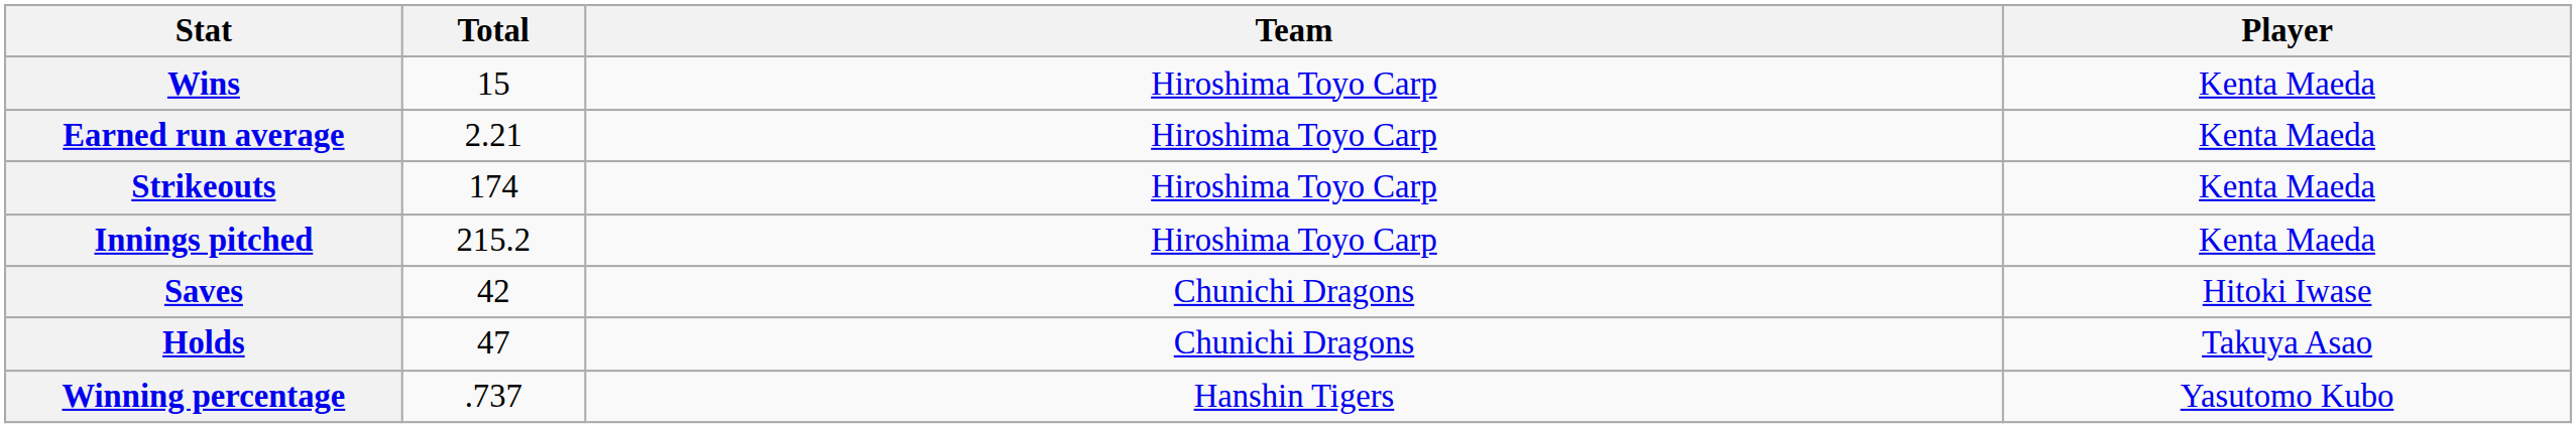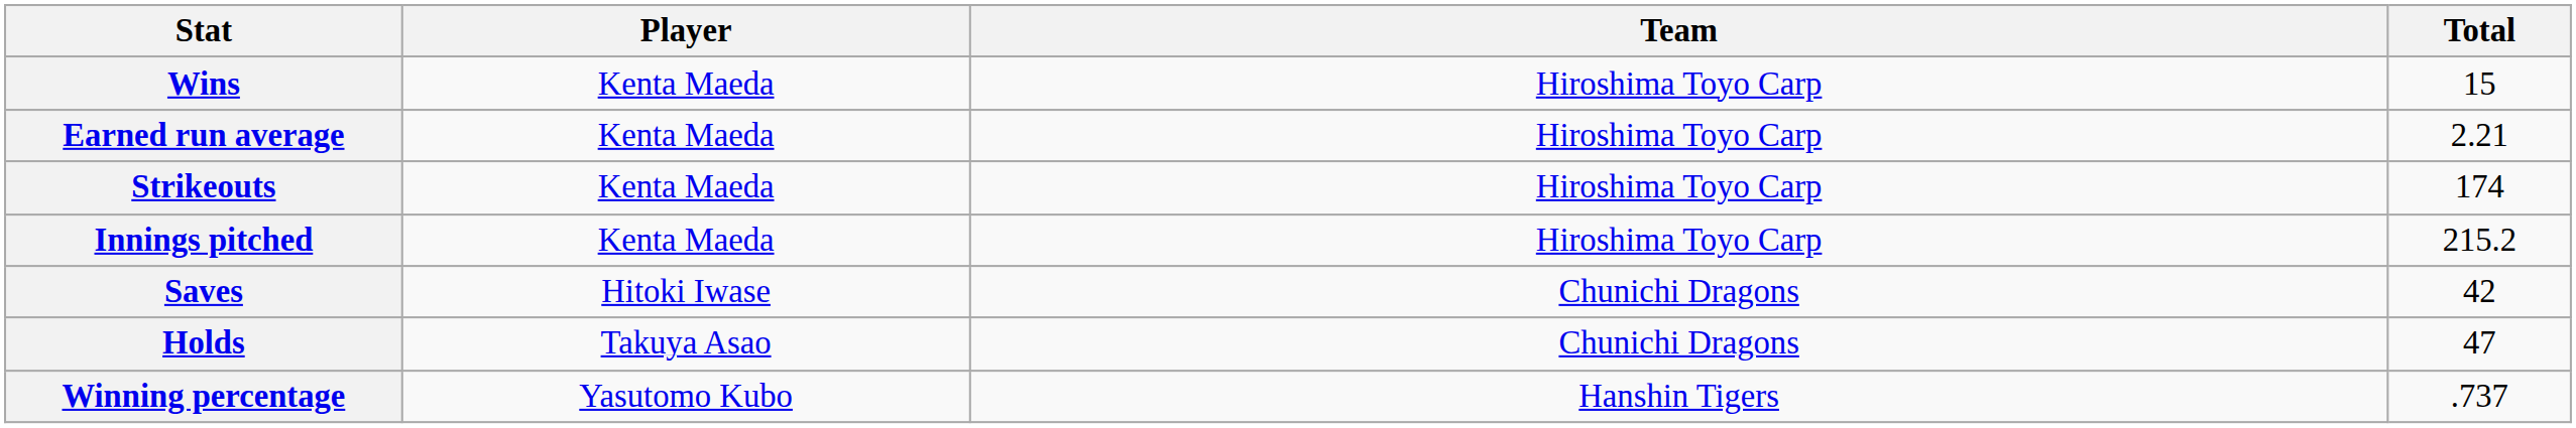 <table class="wikitable" style="text-align:center;">
 <tr>
 <th scope="col" style="width:7%;">Stat</th>
+<th scope="col" style="width:10%;">Player</th>
+<th scope="col" style="width:25%;">Team</th>
 <th scope="col" style="width:3%;">Total</th>
-<th scope="col" style="width:25%;">Team</th>
-<th scope="col" style="width:10%;">Player</th>
 </tr>
 <tr>
 <th scope="row" style="text-align:center;"><a href='#'>Wins</a></th>
+<td><a href='#'>Kenta Maeda</a></td>
+<td><a href='#'>Hiroshima Toyo Carp</a></td>
 <td>15</td>
-<td><a href='#'>Hiroshima Toyo Carp</a></td>
-<td><a href='#'>Kenta Maeda</a></td>
 </tr>
 <tr>
 <th scope="row" style="text-align:center;"><a href='#'>Earned run average</a></th>
+<td><a href='#'>Kenta Maeda</a></td>
+<td><a href='#'>Hiroshima Toyo Carp</a></td>
 <td>2.21</td>
-<td><a href='#'>Hiroshima Toyo Carp</a></td>
-<td><a href='#'>Kenta Maeda</a></td>
 </tr>
 <tr>
 <th scope="row" style="text-align:center;"><a href='#'>Strikeouts</a></th>
+<td><a href='#'>Kenta Maeda</a></td>
+<td><a href='#'>Hiroshima Toyo Carp</a></td>
 <td>174</td>
-<td><a href='#'>Hiroshima Toyo Carp</a></td>
-<td><a href='#'>Kenta Maeda</a></td>
 </tr>
 <tr>
 <th scope="row" style="text-align:center;"><a href='#'>Innings pitched</a></th>
+<td><a href='#'>Kenta Maeda</a></td>
+<td><a href='#'>Hiroshima Toyo Carp</a></td>
 <td>215.2</td>
-<td><a href='#'>Hiroshima Toyo Carp</a></td>
-<td><a href='#'>Kenta Maeda</a></td>
 </tr>
 <tr>
 <th scope="row" style="text-align:center;"><a href='#'>Saves</a></th>
+<td><a href='#'>Hitoki Iwase</a></td>
+<td><a href='#'>Chunichi Dragons</a></td>
 <td>42</td>
-<td><a href='#'>Chunichi Dragons</a></td>
-<td><a href='#'>Hitoki Iwase</a></td>
 </tr>
 <tr>
 <th scope="row" style="text-align:center;"><a href='#'>Holds</a></th>
+<td><a href='#'>Takuya Asao</a></td>
+<td><a href='#'>Chunichi Dragons</a></td>
 <td>47</td>
-<td><a href='#'>Chunichi Dragons</a></td>
-<td><a href='#'>Takuya Asao</a></td>
 </tr>
 <tr>
 <th scope="row" style="text-align:center;"><a href='#'>Winning percentage</a></th>
+<td><a href='#'>Yasutomo Kubo</a></td>
+<td><a href='#'>Hanshin Tigers</a></td>
 <td>.737</td>
-<td><a href='#'>Hanshin Tigers</a></td>
-<td><a href='#'>Yasutomo Kubo</a></td>
 </tr>
 </table>
